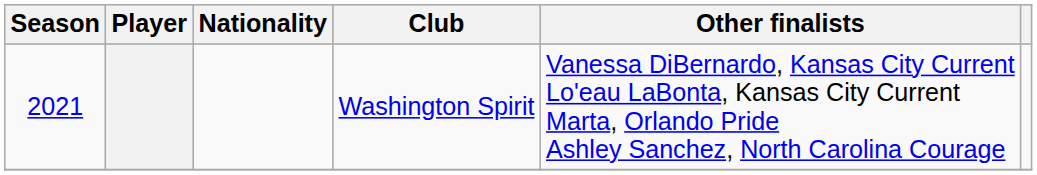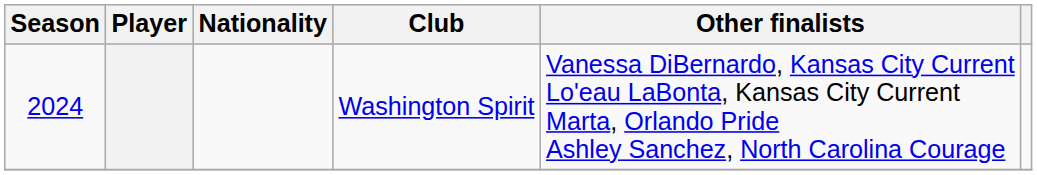 <table class="wikitable sortable plainrowheaders">
 <tr>
 <th scope=col>Season</th>
 <th scope=col>Player</th>
 <th scope=col>Nationality</th>
 <th scope=col>Club</th>
 <th scope=col class=unsortable>Other finalists</th>
 <th scope=col class=unsortable></th>
 </tr>
 <tr>
-<td style="text-align:center"><a href='#'>2021</a></td>
+<td style="text-align:center"><a href='#'>2024</a></td>
 <th scope="row"></th>
 <td></td>
 <td><a href='#'>Washington Spirit</a></td>
 <td> <a href='#'>Vanessa DiBernardo</a>, <a href='#'>Kansas City Current</a><br> <a href='#'>Lo'eau LaBonta</a>, Kansas City Current<br> <a href='#'>Marta</a>, <a href='#'>Orlando Pride</a><br> <a href='#'>Ashley Sanchez</a>, <a href='#'>North Carolina Courage</a></td>
 <td style="text-align:center"></td>
 </tr>
 <tr>
 </tr>
 </table>
